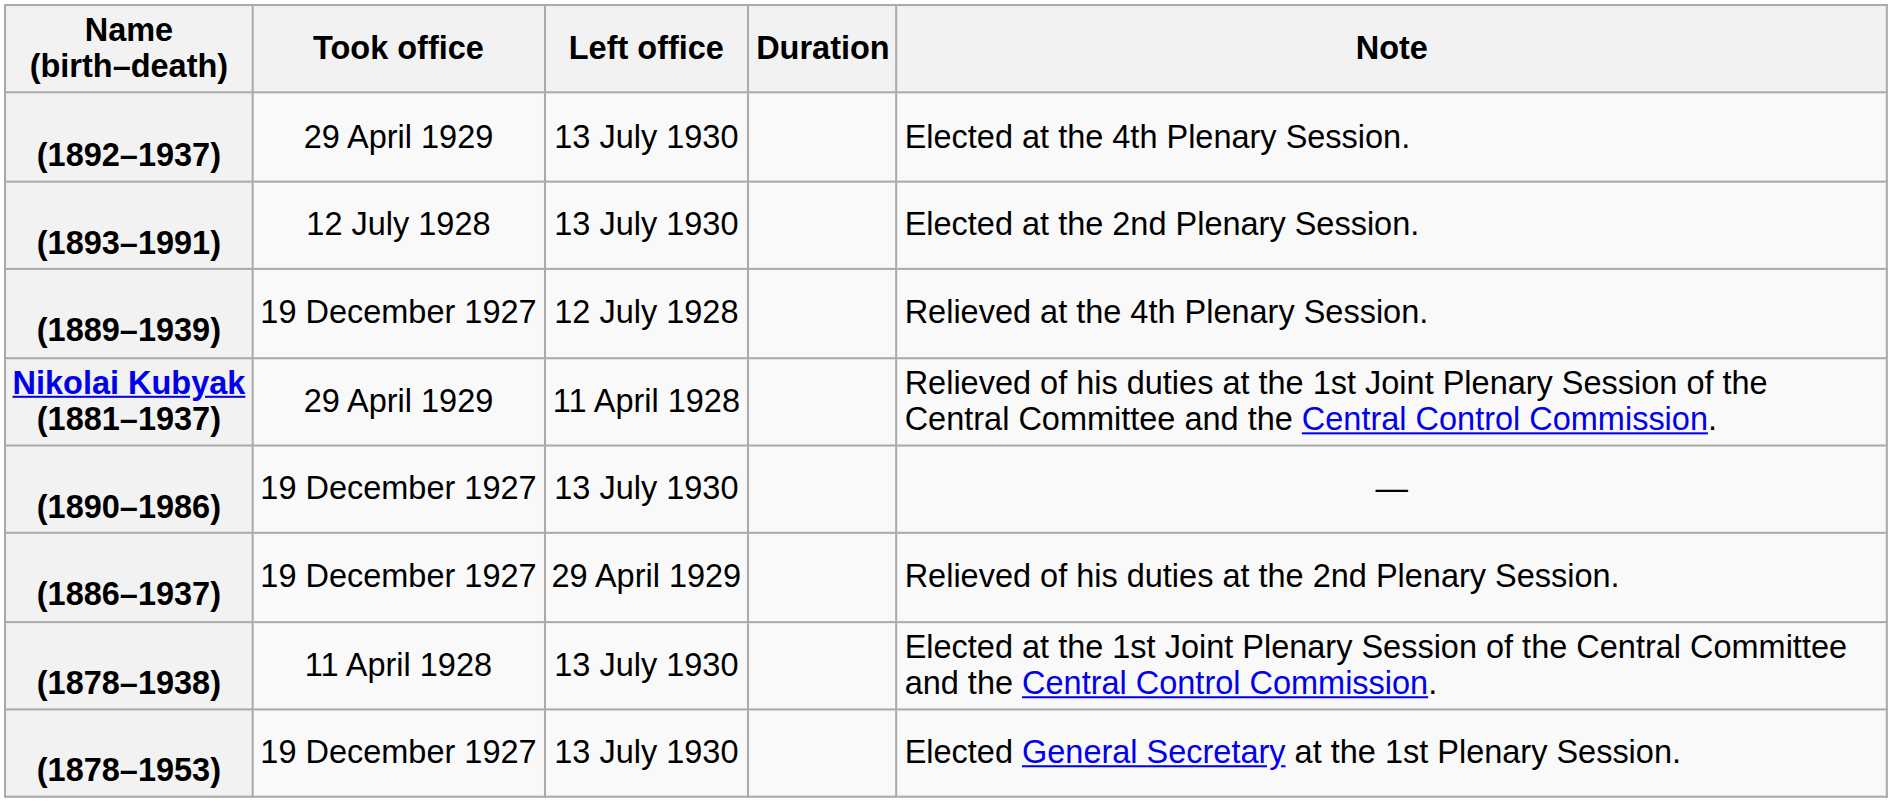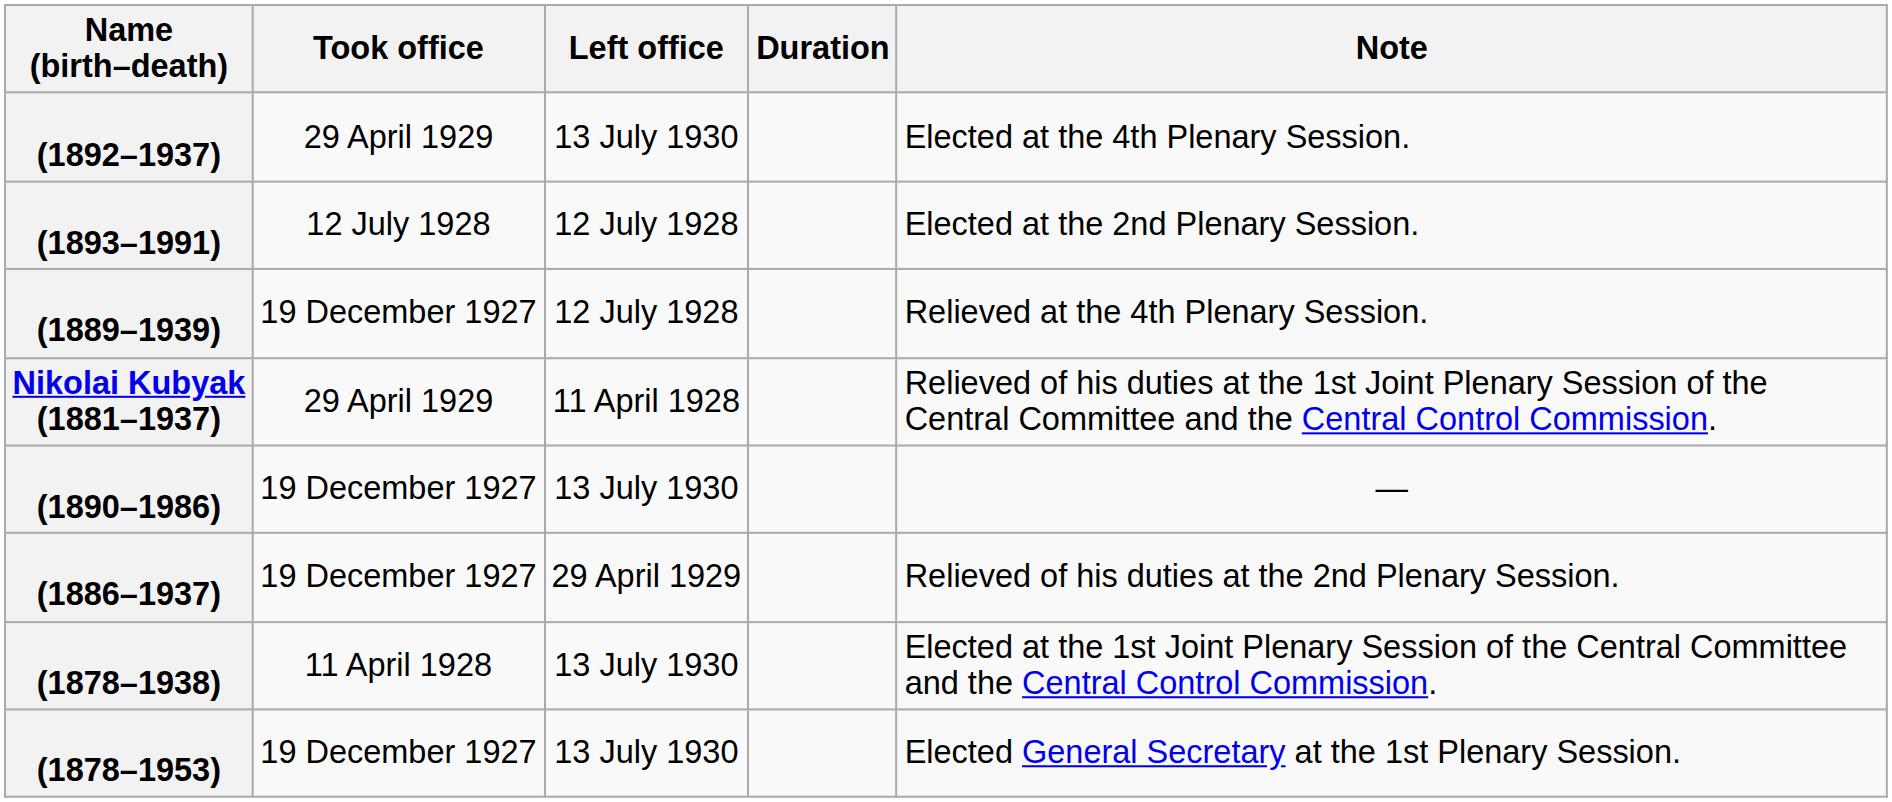 <table class="wikitable plainrowheaders sortable" style="text-align:center;" border="1">
 <tr>
 <th scope="col">Name<br>(birth–death)</th>
 <th scope="col">Took office</th>
 <th scope="col">Left office</th>
 <th scope="col">Duration</th>
 <th scope="col" style="width:30em;">Note</th>
 </tr>
 <tr>
 <th scope="row"><br>(1892–1937)</th>
 <td>29 April 1929</td>
 <td>13 July 1930</td>
 <td></td>
 <td align="left">Elected at the 4th Plenary Session.</td>
 </tr>
 <tr>
 <th scope="row"><br>(1893–1991)</th>
 <td>12 July 1928</td>
-<td>13 July 1930</td>
+<td>12 July 1928</td>
 <td></td>
 <td align="left">Elected at the 2nd Plenary Session.</td>
 </tr>
 <tr>
 <th scope="row"><br>(1889–1939)</th>
 <td>19 December 1927</td>
 <td>12 July 1928</td>
 <td></td>
 <td align="left">Relieved at the 4th Plenary Session.</td>
 </tr>
 <tr>
 <th scope="row"><a href='#'>Nikolai Kubyak</a><br>(1881–1937)</th>
 <td>29 April 1929</td>
 <td>11 April 1928</td>
 <td></td>
 <td align="left">Relieved of his duties at the 1st Joint Plenary Session of the Central Committee and the <a href='#'>Central Control Commission</a>.</td>
 </tr>
 <tr>
 <th scope="row"><br>(1890–1986)</th>
 <td>19 December 1927</td>
 <td>13 July 1930</td>
 <td></td>
 <td>—</td>
 </tr>
 <tr>
 <th scope="row"><br>(1886–1937)</th>
 <td>19 December 1927</td>
 <td>29 April 1929</td>
 <td></td>
 <td align="left">Relieved of his duties at the 2nd Plenary Session.</td>
 </tr>
 <tr>
 <th scope="row"><br>(1878–1938)</th>
 <td>11 April 1928</td>
 <td>13 July 1930</td>
 <td></td>
 <td align="left">Elected at the 1st Joint Plenary Session of the Central Committee and the <a href='#'>Central Control Commission</a>.</td>
 </tr>
 <tr>
 <th scope="row"><br>(1878–1953)</th>
 <td>19 December 1927</td>
 <td>13 July 1930</td>
 <td></td>
 <td align="left">Elected <a href='#'>General Secretary</a> at the 1st Plenary Session.</td>
 </tr>
 </table>
